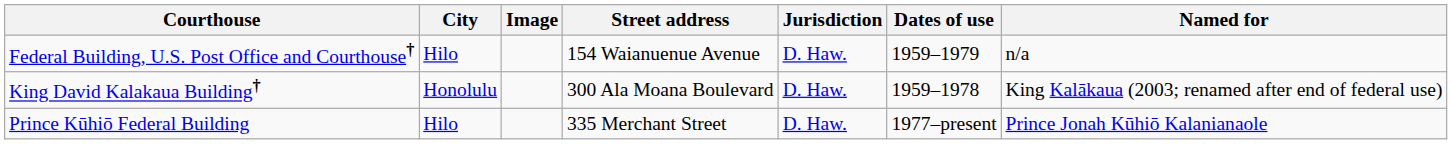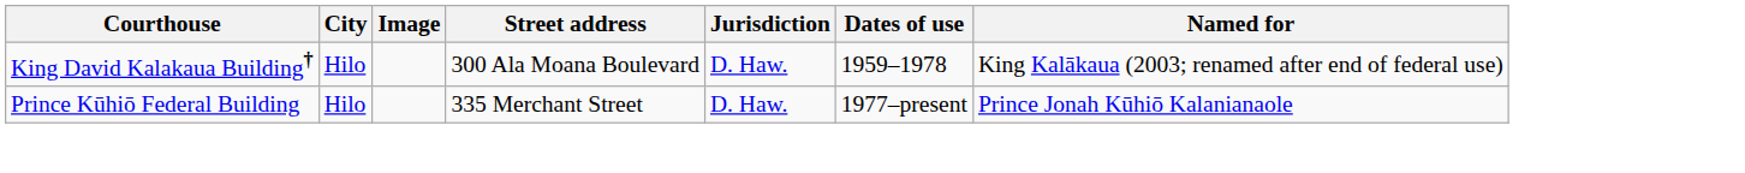 <table class="wikitable sortable sticky-header sort-under">
 <tr>
 <th>Courthouse</th>
 <th>City</th>
 <th>Image</th>
 <th>Street address</th>
 <th>Jurisdiction</th>
 <th>Dates of use</th>
 <th>Named for</th>
 </tr>
 <tr>
-<td><a href='#'>Federal Building, U.S. Post Office and Courthouse</a><strong><sup>†</sup></strong></td>
+<td><a href='#'>King David Kalakaua Building</a><strong><sup>†</sup></strong></td>
 <td><a href='#'>Hilo</a></td>
-<td></td>
-<td>154 Waianuenue Avenue</td>
-<td><a href='#'>D. Haw.</a></td>
-<td>1959–1979</td>
-<td>n/a</td>
-</tr>
-<tr>
-<td><a href='#'>King David Kalakaua Building</a><strong><sup>†</sup></strong></td>
-<td><a href='#'>Honolulu</a></td>
 <td></td>
 <td>300 Ala Moana Boulevard</td>
 <td><a href='#'>D. Haw.</a></td>
 <td>1959–1978</td>
 <td>King <a href='#'>Kalākaua</a> (2003; renamed after end of federal use)</td>
 </tr>
 <tr>
 <td><a href='#'>Prince Kūhiō Federal Building</a></td>
 <td><a href='#'>Hilo</a></td>
 <td></td>
 <td>335 Merchant Street</td>
 <td><a href='#'>D. Haw.</a></td>
 <td>1977–present</td>
 <td><a href='#'>Prince Jonah Kūhiō Kalanianaole</a></td>
 </tr>
 </table>
